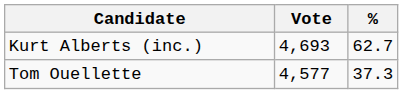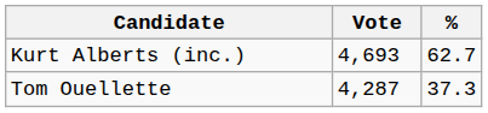 <table class="wikitable">
 <tr>
 <th bgcolor="#DDDDFF" width="200px">Candidate</th>
 <th bgcolor="#DDDDFF" width="50px">Vote</th>
 <th bgcolor="#DDDDFF" width="30px">%</th>
 </tr>
 <tr>
 <td>Kurt Alberts (inc.)</td>
 <td>4,693</td>
 <td>62.7</td>
 </tr>
 <tr>
 <td>Tom Ouellette</td>
-<td>4,577</td>
+<td>4,287</td>
 <td>37.3</td>
 </tr>
 </table>
